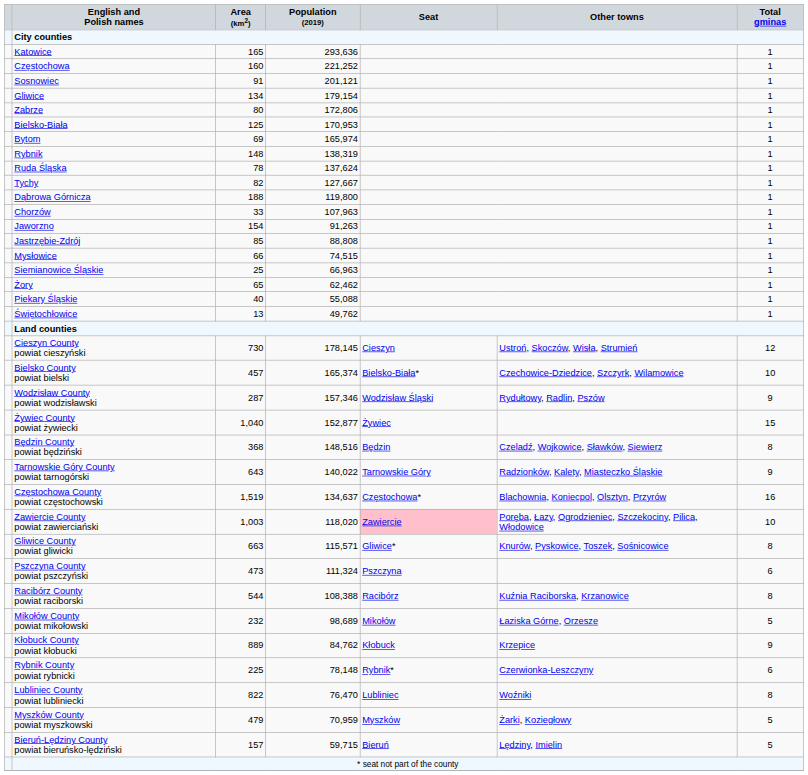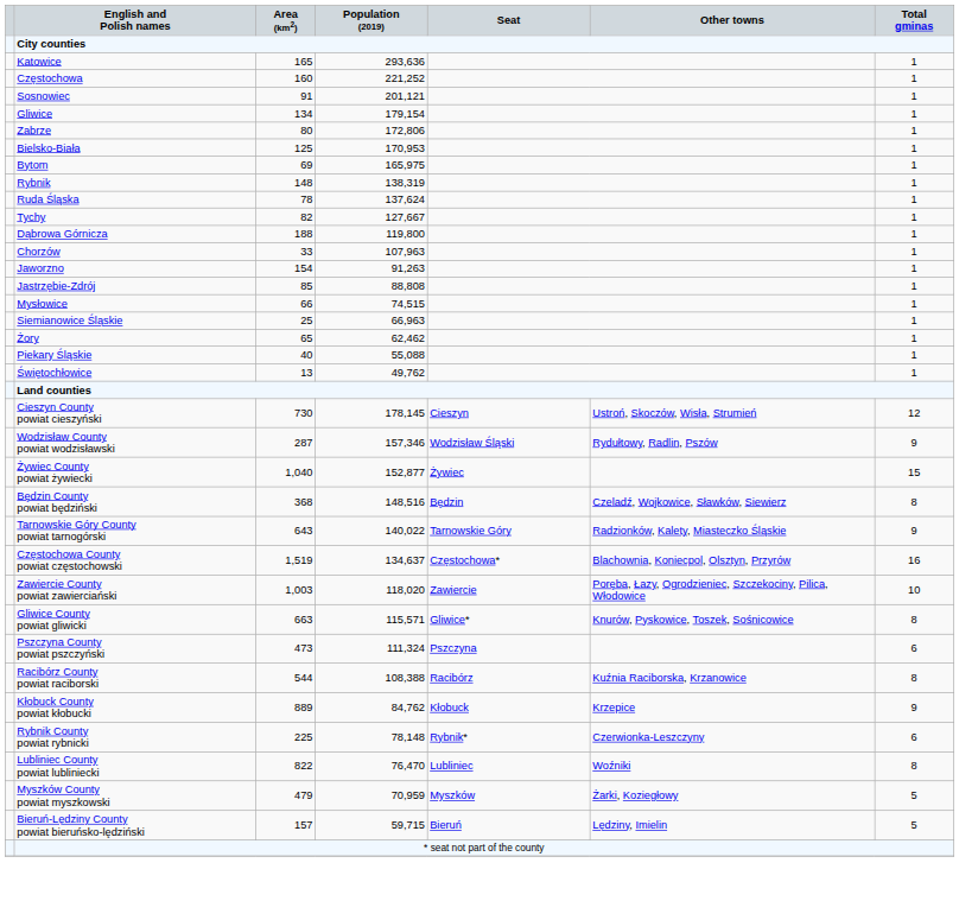 <table class="wikitable sortable" style="font-size:90%">
 <tr bgcolor="D0D8DD">
 <td></td>
 <td align="center"><strong>English and<br> Polish names</strong></td>
 <td align="center"><strong>Area<br> <small>(km<sup>2</sup>)</small></strong></td>
 <td align="center"><strong>Population<br> <small>(2019)</small></strong></td>
 <td align="center"><strong>Seat</strong></td>
 <td width="30%" align="center"><strong>Other towns</strong></td>
 <td align="center"><strong>Total<br> <a href='#'>gminas</a></strong></td>
 </tr>
 <tr bgcolor="F0F8FF">
 <td></td>
 <td colspan=6><strong>City counties</strong></td>
 </tr>
 <tr>
 <td style="text-align:center"></td>
 <td><a href='#'>Katowice</a></td>
 <td align="right">165</td>
 <td align="right">293,636</td>
 <td colspan=2></td>
 <td align="center">1</td>
 </tr>
 <tr>
 <td style="text-align:center"></td>
 <td><a href='#'>Częstochowa</a></td>
 <td align="right">160</td>
 <td align="right">221,252</td>
 <td colspan=2></td>
 <td align="center">1</td>
 </tr>
 <tr>
 <td style="text-align:center"></td>
 <td><a href='#'>Sosnowiec</a></td>
 <td align="right">91</td>
 <td align="right">201,121</td>
 <td colspan=2></td>
 <td align="center">1</td>
 </tr>
 <tr>
 <td style="text-align:center"></td>
 <td><a href='#'>Gliwice</a></td>
 <td align="right">134</td>
 <td align="right">179,154</td>
 <td colspan=2></td>
 <td align="center">1</td>
 </tr>
 <tr>
 <td style="text-align:center"></td>
 <td><a href='#'>Zabrze</a></td>
 <td align="right">80</td>
 <td align="right">172,806</td>
 <td colspan=2></td>
 <td align="center">1</td>
 </tr>
 <tr>
 <td style="text-align:center"></td>
 <td><a href='#'>Bielsko-Biała</a></td>
 <td align="right">125</td>
 <td align="right">170,953</td>
 <td colspan=2></td>
 <td align="center">1</td>
 </tr>
 <tr>
 <td style="text-align:center"></td>
 <td><a href='#'>Bytom</a></td>
 <td align="right">69</td>
-<td align="right">165,974</td>
+<td align="right">165,975</td>
 <td colspan=2></td>
 <td align="center">1</td>
 </tr>
 <tr>
 <td style="text-align:center"></td>
 <td><a href='#'>Rybnik</a></td>
 <td align="right">148</td>
 <td align="right">138,319</td>
 <td colspan=2></td>
 <td align="center">1</td>
 </tr>
 <tr>
 <td style="text-align:center"></td>
 <td><a href='#'>Ruda Śląska</a></td>
 <td align="right">78</td>
 <td align="right">137,624</td>
 <td colspan=2></td>
 <td align="center">1</td>
 </tr>
 <tr>
 <td style="text-align:center"></td>
 <td><a href='#'>Tychy</a></td>
 <td align="right">82</td>
 <td align="right">127,667</td>
 <td colspan=2></td>
 <td align="center">1</td>
 </tr>
 <tr>
 <td style="text-align:center"></td>
 <td><a href='#'>Dąbrowa Górnicza</a></td>
 <td align="right">188</td>
 <td align="right">119,800</td>
 <td colspan=2></td>
 <td align="center">1</td>
 </tr>
 <tr>
 <td style="text-align:center"></td>
 <td><a href='#'>Chorzów</a></td>
 <td align="right">33</td>
 <td align="right">107,963</td>
 <td colspan=2></td>
 <td align="center">1</td>
 </tr>
 <tr>
 <td style="text-align:center"></td>
 <td><a href='#'>Jaworzno</a></td>
 <td align="right">154</td>
 <td align="right">91,263</td>
 <td colspan=2></td>
 <td align="center">1</td>
 </tr>
 <tr>
 <td style="text-align:center"></td>
 <td><a href='#'>Jastrzębie-Zdrój</a></td>
 <td align="right">85</td>
 <td align="right">88,808</td>
 <td colspan=2></td>
 <td align="center">1</td>
 </tr>
 <tr>
 <td style="text-align:center"></td>
 <td><a href='#'>Mysłowice</a></td>
 <td align="right">66</td>
 <td align="right">74,515</td>
 <td colspan=2></td>
 <td align="center">1</td>
 </tr>
 <tr>
 <td style="text-align:center"></td>
 <td><a href='#'>Siemianowice Śląskie</a></td>
 <td align="right">25</td>
 <td align="right">66,963</td>
 <td colspan=2></td>
 <td align="center">1</td>
 </tr>
 <tr>
 <td style="text-align:center"></td>
 <td><a href='#'>Żory</a></td>
 <td align="right">65</td>
 <td align="right">62,462</td>
 <td colspan=2></td>
 <td align="center">1</td>
 </tr>
 <tr>
 <td style="text-align:center"></td>
 <td><a href='#'>Piekary Śląskie</a></td>
 <td align="right">40</td>
 <td align="right">55,088</td>
 <td colspan=2></td>
 <td align="center">1</td>
 </tr>
 <tr>
 <td style="text-align:center"></td>
 <td><a href='#'>Świętochłowice</a></td>
 <td align="right">13</td>
 <td align="right">49,762</td>
 <td colspan=2></td>
 <td align="center">1</td>
 </tr>
 <tr bgcolor="F0F8FF">
 <td></td>
 <td colspan=6><strong>Land counties</strong></td>
 </tr>
 <tr>
 <td></td>
 <td><a href='#'>Cieszyn County</a><br> powiat cieszyński</td>
 <td align="right">730</td>
 <td align="right">178,145</td>
 <td><a href='#'>Cieszyn</a></td>
 <td><a href='#'>Ustroń</a>, <a href='#'>Skoczów</a>, <a href='#'>Wisła</a>, <a href='#'>Strumień</a></td>
 <td align="center">12</td>
 </tr>
 <tr>
 <td></td>
-<td><a href='#'>Bielsko County</a><br> powiat bielski</td>
-<td align="right">457</td>
-<td align="right">165,374</td>
-<td><a href='#'>Bielsko-Biała</a>*</td>
-<td><a href='#'>Czechowice-Dziedzice</a>, <a href='#'>Szczyrk</a>, <a href='#'>Wilamowice</a></td>
-<td align="center">10</td>
-</tr>
-<tr>
-<td></td>
 <td><a href='#'>Wodzisław County</a><br> powiat wodzisławski</td>
 <td align="right">287</td>
 <td align="right">157,346</td>
 <td><a href='#'>Wodzisław Śląski</a></td>
 <td><a href='#'>Rydułtowy</a>, <a href='#'>Radlin</a>, <a href='#'>Pszów</a></td>
 <td align="center">9</td>
 </tr>
 <tr>
 <td></td>
 <td><a href='#'>Żywiec County</a><br> powiat żywiecki</td>
 <td align="right">1,040</td>
 <td align="right">152,877</td>
 <td><a href='#'>Żywiec</a></td>
 <td></td>
 <td align="center">15</td>
 </tr>
 <tr>
 <td></td>
 <td><a href='#'>Będzin County</a><br> powiat będziński</td>
 <td align="right">368</td>
 <td align="right">148,516</td>
 <td><a href='#'>Będzin</a></td>
 <td><a href='#'>Czeladź</a>, <a href='#'>Wojkowice</a>, <a href='#'>Sławków</a>, <a href='#'>Siewierz</a></td>
 <td align="center">8</td>
 </tr>
 <tr>
 <td></td>
 <td><a href='#'>Tarnowskie Góry County</a><br> powiat tarnogórski</td>
 <td align="right">643</td>
 <td align="right">140,022</td>
 <td><a href='#'>Tarnowskie Góry</a></td>
 <td><a href='#'>Radzionków</a>, <a href='#'>Kalety</a>, <a href='#'>Miasteczko Śląskie</a></td>
 <td align="center">9</td>
 </tr>
 <tr>
 <td></td>
 <td><a href='#'>Częstochowa County</a><br> powiat częstochowski</td>
 <td align="right">1,519</td>
 <td align="right">134,637</td>
 <td><a href='#'>Częstochowa</a>*</td>
 <td><a href='#'>Blachownia</a>, <a href='#'>Koniecpol</a>, <a href='#'>Olsztyn</a>, <a href='#'>Przyrów</a></td>
 <td align="center">16</td>
 </tr>
 <tr>
 <td></td>
 <td><a href='#'>Zawiercie County</a><br> powiat zawierciański</td>
 <td align="right">1,003</td>
 <td align="right">118,020</td>
-<td style="background: pink;"><a href='#'>Zawiercie</a></td>
+<td><a href='#'>Zawiercie</a></td>
 <td><a href='#'>Poręba</a>, <a href='#'>Łazy</a>, <a href='#'>Ogrodzieniec</a>, <a href='#'>Szczekociny</a>, <a href='#'>Pilica</a>, <a href='#'>Włodowice</a></td>
 <td align="center">10</td>
 </tr>
 <tr>
 <td></td>
 <td><a href='#'>Gliwice County</a><br> powiat gliwicki</td>
 <td align="right">663</td>
 <td align="right">115,571</td>
 <td><a href='#'>Gliwice</a>*</td>
 <td><a href='#'>Knurów</a>, <a href='#'>Pyskowice</a>, <a href='#'>Toszek</a>, <a href='#'>Sośnicowice</a></td>
 <td align="center">8</td>
 </tr>
 <tr>
 <td></td>
 <td><a href='#'>Pszczyna County</a><br> powiat pszczyński</td>
 <td align="right">473</td>
 <td align="right">111,324</td>
 <td><a href='#'>Pszczyna</a></td>
 <td></td>
 <td align="center">6</td>
 </tr>
 <tr>
 <td></td>
 <td><a href='#'>Racibórz County</a><br> powiat raciborski</td>
 <td align="right">544</td>
 <td align="right">108,388</td>
 <td><a href='#'>Racibórz</a></td>
 <td><a href='#'>Kuźnia Raciborska</a>, <a href='#'>Krzanowice</a></td>
 <td align="center">8</td>
-</tr>
-<tr>
-<td></td>
-<td><a href='#'>Mikołów County</a><br> powiat mikołowski</td>
-<td align="right">232</td>
-<td align="right">98,689</td>
-<td><a href='#'>Mikołów</a></td>
-<td><a href='#'>Łaziska Górne</a>, <a href='#'>Orzesze</a></td>
-<td align="center">5</td>
 </tr>
 <tr>
 <td></td>
 <td><a href='#'>Kłobuck County</a><br> powiat kłobucki</td>
 <td align="right">889</td>
 <td align="right">84,762</td>
 <td><a href='#'>Kłobuck</a></td>
 <td><a href='#'>Krzepice</a></td>
 <td align="center">9</td>
 </tr>
 <tr>
 <td></td>
 <td><a href='#'>Rybnik County</a><br> powiat rybnicki</td>
 <td align="right">225</td>
 <td align="right">78,148</td>
 <td><a href='#'>Rybnik</a>*</td>
 <td><a href='#'>Czerwionka-Leszczyny</a></td>
 <td align="center">6</td>
 </tr>
 <tr>
 <td></td>
 <td><a href='#'>Lubliniec County</a><br> powiat lubliniecki</td>
 <td align="right">822</td>
 <td align="right">76,470</td>
 <td><a href='#'>Lubliniec</a></td>
 <td><a href='#'>Woźniki</a></td>
 <td align="center">8</td>
 </tr>
 <tr>
 <td></td>
 <td><a href='#'>Myszków County</a><br> powiat myszkowski</td>
 <td align="right">479</td>
 <td align="right">70,959</td>
 <td><a href='#'>Myszków</a></td>
 <td><a href='#'>Żarki</a>, <a href='#'>Koziegłowy</a></td>
 <td align="center">5</td>
 </tr>
 <tr>
 <td></td>
 <td><a href='#'>Bieruń-Lędziny County</a><br> powiat bieruńsko-lędziński</td>
 <td align="right">157</td>
 <td align="right">59,715</td>
 <td><a href='#'>Bieruń</a></td>
 <td><a href='#'>Lędziny</a>, <a href='#'>Imielin</a></td>
 <td align="center">5</td>
 </tr>
 <tr bgcolor="F0F8FF">
 <td></td>
 <td colspan=6 style="text-align:center;font-size:90%">* seat not part of the county</td>
 </tr>
 <tr>
 </tr>
 </table>
